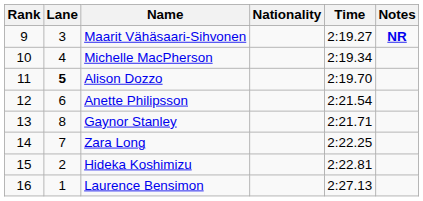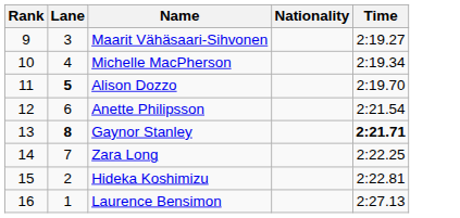 <table class="wikitable sortable" style="text-align:center">
 <tr>
 <th>Rank</th>
 <th>Lane</th>
 <th>Name</th>
 <th>Nationality</th>
 <th>Time</th>
-<th>Notes</th>
 </tr>
 <tr>
 <td>9</td>
 <td>3</td>
 <td align=left><a href='#'>Maarit Vähäsaari-Sihvonen</a></td>
 <td align=left></td>
 <td>2:19.27</td>
-<td><strong><a href='#'>NR</a></strong></td>
 </tr>
 <tr>
 <td>10</td>
 <td>4</td>
 <td align=left><a href='#'>Michelle MacPherson</a></td>
 <td align=left></td>
 <td>2:19.34</td>
-<td></td>
 </tr>
 <tr>
 <td>11</td>
 <td><strong>5</strong></td>
 <td align=left><a href='#'>Alison Dozzo</a></td>
 <td align=left></td>
 <td>2:19.70</td>
-<td></td>
 </tr>
 <tr>
 <td>12</td>
 <td>6</td>
 <td align=left><a href='#'>Anette Philipsson</a></td>
 <td align=left></td>
 <td>2:21.54</td>
-<td></td>
 </tr>
 <tr>
 <td>13</td>
-<td>8</td>
+<td><strong>8</strong></td>
 <td align=left><a href='#'>Gaynor Stanley</a></td>
 <td align=left></td>
-<td>2:21.71</td>
-<td></td>
+<td><strong>2:21.71</strong></td>
 </tr>
 <tr>
 <td>14</td>
 <td>7</td>
 <td align=left><a href='#'>Zara Long</a></td>
 <td align=left></td>
 <td>2:22.25</td>
-<td></td>
 </tr>
 <tr>
 <td>15</td>
 <td>2</td>
 <td align=left><a href='#'>Hideka Koshimizu</a></td>
 <td align=left></td>
 <td>2:22.81</td>
-<td></td>
 </tr>
 <tr>
 <td>16</td>
 <td>1</td>
 <td align=left><a href='#'>Laurence Bensimon</a></td>
 <td align=left></td>
 <td>2:27.13</td>
-<td></td>
 </tr>
 </table>
